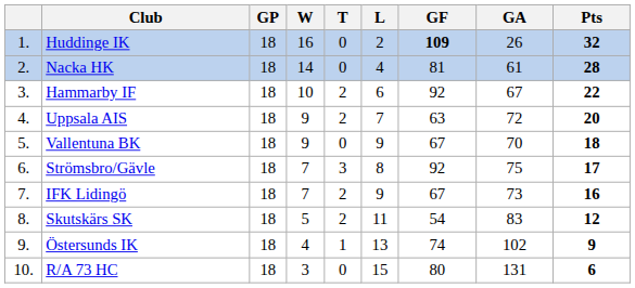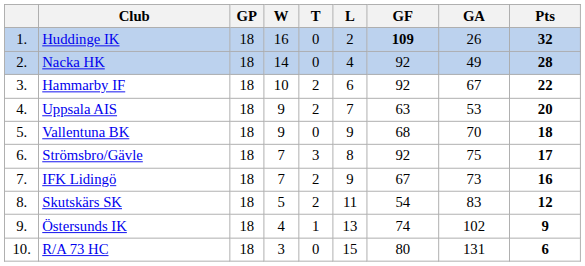 <table class="wikitable">
 <tr>
 <th width="30"></th>
 <th width="200">Club</th>
 <th width="30">GP</th>
 <th width="30">W</th>
 <th width="30">T</th>
 <th width="30">L</th>
 <th width="70">GF</th>
 <th width="70">GA</th>
 <th width="70">Pts</th>
 </tr>
 <tr bgcolor="#BCD2EE" align="center">
 <td>1.</td>
 <td align="left"><a href='#'>Huddinge IK</a></td>
 <td>18</td>
 <td>16</td>
 <td>0</td>
 <td>2</td>
 <td><strong>109</strong></td>
 <td>26</td>
 <td><strong>32</strong></td>
 </tr>
 <tr bgcolor="#BCD2EE" align="center">
 <td>2.</td>
 <td align="left"><a href='#'>Nacka HK</a></td>
 <td>18</td>
 <td>14</td>
 <td>0</td>
 <td>4</td>
-<td>81</td>
-<td>61</td>
+<td>92</td>
+<td>49</td>
 <td><strong>28</strong></td>
 </tr>
 <tr bgcolor="#FFFFFF" align="center">
 <td>3.</td>
 <td align="left"><a href='#'>Hammarby IF</a></td>
 <td>18</td>
 <td>10</td>
 <td>2</td>
 <td>6</td>
 <td>92</td>
 <td>67</td>
 <td><strong>22</strong></td>
 </tr>
 <tr bgcolor="#FFFFFF" align="center">
 <td>4.</td>
 <td align="left"><a href='#'>Uppsala AIS</a></td>
 <td>18</td>
 <td>9</td>
 <td>2</td>
 <td>7</td>
 <td>63</td>
-<td>72</td>
+<td>53</td>
 <td><strong>20</strong></td>
 </tr>
 <tr bgcolor="#FFFFFF" align="center">
 <td>5.</td>
 <td align="left"><a href='#'>Vallentuna BK</a></td>
 <td>18</td>
 <td>9</td>
 <td>0</td>
 <td>9</td>
-<td>67</td>
+<td>68</td>
 <td>70</td>
 <td><strong>18</strong></td>
 </tr>
 <tr bgcolor="#FFFFFF" align="center">
 <td>6.</td>
 <td align="left"><a href='#'>Strömsbro/Gävle</a></td>
 <td>18</td>
 <td>7</td>
 <td>3</td>
 <td>8</td>
 <td>92</td>
 <td>75</td>
 <td><strong>17</strong></td>
 </tr>
 <tr bgcolor="#FFFFFF" align="center">
 <td>7.</td>
 <td align="left"><a href='#'>IFK Lidingö</a></td>
 <td>18</td>
 <td>7</td>
 <td>2</td>
 <td>9</td>
 <td>67</td>
 <td>73</td>
 <td><strong>16</strong></td>
 </tr>
 <tr bgcolor="#FFFFFF" align="center">
 <td>8.</td>
 <td align="left"><a href='#'>Skutskärs SK</a></td>
 <td>18</td>
 <td>5</td>
 <td>2</td>
 <td>11</td>
 <td>54</td>
 <td>83</td>
 <td><strong>12</strong></td>
 </tr>
 <tr bgcolor="#FFFFFF" align="center">
 <td>9.</td>
 <td align="left"><a href='#'>Östersunds IK</a></td>
 <td>18</td>
 <td>4</td>
 <td>1</td>
 <td>13</td>
 <td>74</td>
 <td>102</td>
 <td><strong>9</strong></td>
 </tr>
 <tr bgcolor="#FFFFFF" align="center">
 <td>10.</td>
 <td align="left"><a href='#'>R/A 73 HC</a></td>
 <td>18</td>
 <td>3</td>
 <td>0</td>
 <td>15</td>
 <td>80</td>
 <td>131</td>
 <td><strong>6</strong></td>
 </tr>
 </table>
